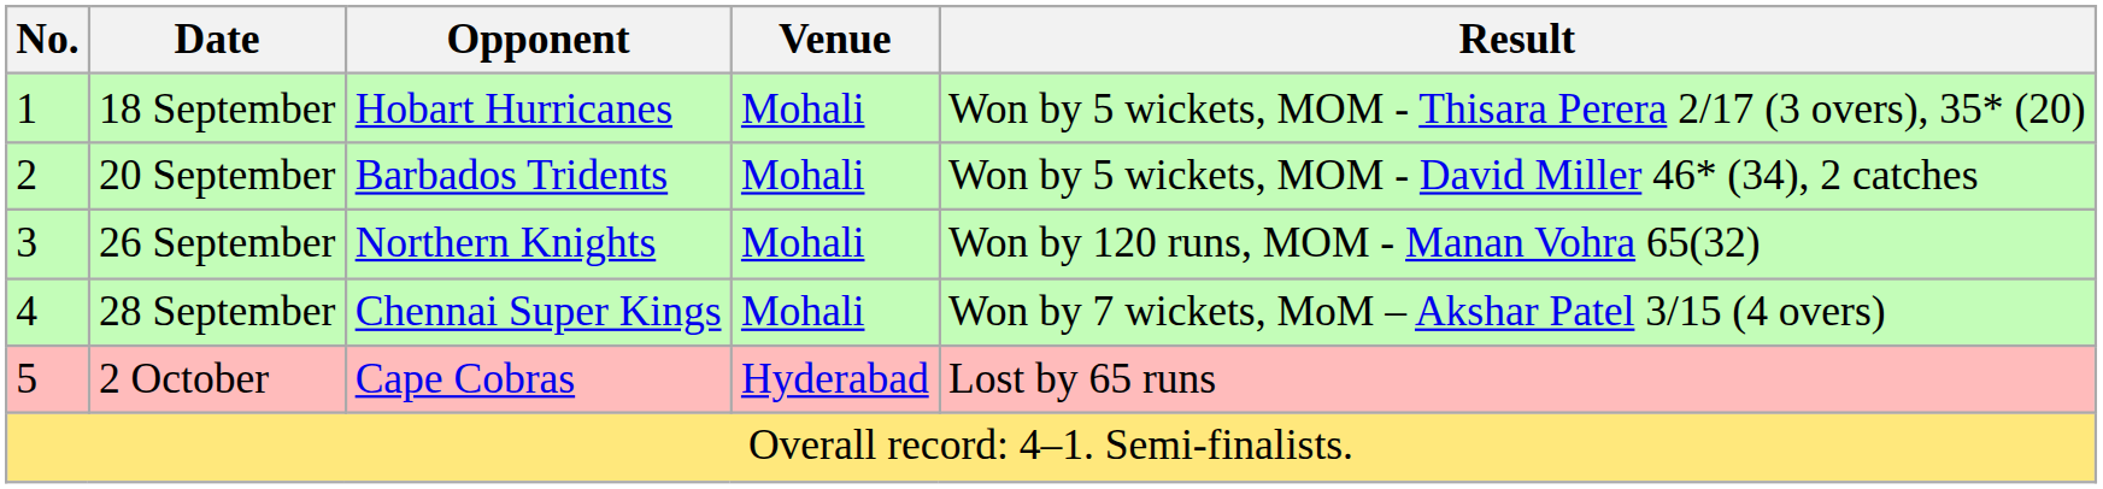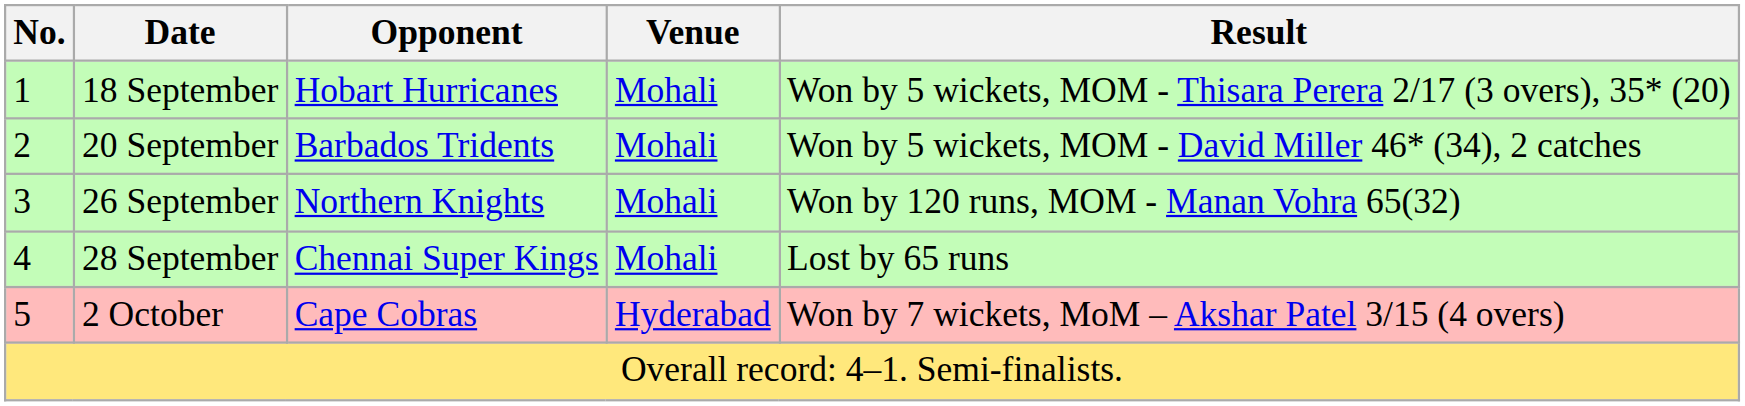 <table class="wikitable">
 <tr>
 <th>No.</th>
 <th>Date</th>
 <th>Opponent</th>
 <th>Venue</th>
 <th>Result</th>
 </tr>
 <tr style="background:#c3fdb8;">
 <td>1</td>
 <td>18 September</td>
 <td><a href='#'>Hobart Hurricanes</a></td>
 <td><a href='#'>Mohali</a></td>
 <td>Won by 5 wickets, MOM -  <a href='#'>Thisara Perera</a> 2/17 (3 overs), 35* (20)</td>
 </tr>
 <tr style="background:#c3fdb8;">
 <td>2</td>
 <td>20 September</td>
 <td><a href='#'>Barbados Tridents</a></td>
 <td><a href='#'>Mohali</a></td>
 <td>Won by 5 wickets, MOM -  <a href='#'>David Miller</a> 46* (34), 2 catches</td>
 </tr>
 <tr style="background:#c3fdb8;">
 <td>3</td>
 <td>26 September</td>
 <td><a href='#'>Northern Knights</a></td>
 <td><a href='#'>Mohali</a></td>
 <td>Won by 120 runs, MOM -  <a href='#'>Manan Vohra</a> 65(32)</td>
 </tr>
 <tr style="background:#c3fdb8;">
 <td>4</td>
 <td>28 September</td>
 <td><a href='#'>Chennai Super Kings</a></td>
 <td><a href='#'>Mohali</a></td>
-<td>Won by 7 wickets, MoM –   <a href='#'>Akshar Patel</a> 3/15 (4 overs)</td>
+<td>Lost by 65 runs</td>
 </tr>
 <tr style="background:#fbb;">
 <td>5</td>
 <td>2 October</td>
 <td><a href='#'>Cape Cobras</a></td>
 <td><a href='#'>Hyderabad</a></td>
-<td>Lost by 65 runs</td>
+<td>Won by 7 wickets, MoM –   <a href='#'>Akshar Patel</a> 3/15 (4 overs)</td>
 </tr>
 <tr style="background:#FFE87C;">
 <td colspan="6" style="text-align:center;">Overall record: 4–1. Semi-finalists.</td>
 </tr>
 </table>
